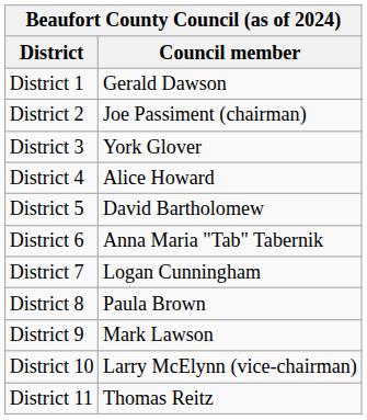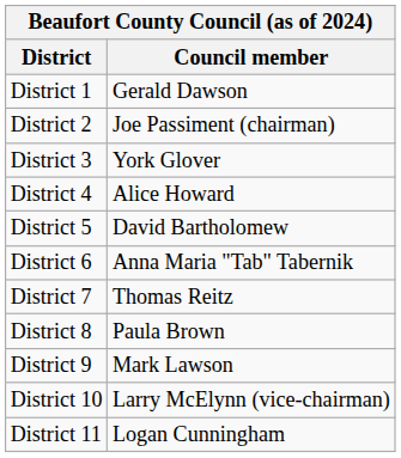 <table class="wikitable">
 <tr>
 <th colspan="2">Beaufort County Council (as of 2024)</th>
 </tr>
 <tr>
 <th>District</th>
 <th>Council member</th>
 </tr>
 <tr>
 <td>District 1</td>
 <td>Gerald Dawson</td>
 </tr>
 <tr>
 <td>District 2</td>
 <td>Joe Passiment (chairman)</td>
 </tr>
 <tr>
 <td>District 3</td>
 <td>York Glover</td>
 </tr>
 <tr>
 <td>District 4</td>
 <td>Alice Howard</td>
 </tr>
 <tr>
 <td>District 5</td>
 <td>David Bartholomew</td>
 </tr>
 <tr>
 <td>District 6</td>
 <td>Anna Maria "Tab" Tabernik</td>
 </tr>
 <tr>
 <td>District 7</td>
-<td>Logan Cunningham</td>
+<td>Thomas Reitz</td>
 </tr>
 <tr>
 <td>District 8</td>
 <td>Paula Brown</td>
 </tr>
 <tr>
 <td>District 9</td>
 <td>Mark Lawson</td>
 </tr>
 <tr>
 <td>District 10</td>
 <td>Larry McElynn (vice-chairman)</td>
 </tr>
 <tr>
 <td>District 11</td>
-<td>Thomas Reitz</td>
+<td>Logan Cunningham</td>
 </tr>
 </table>
